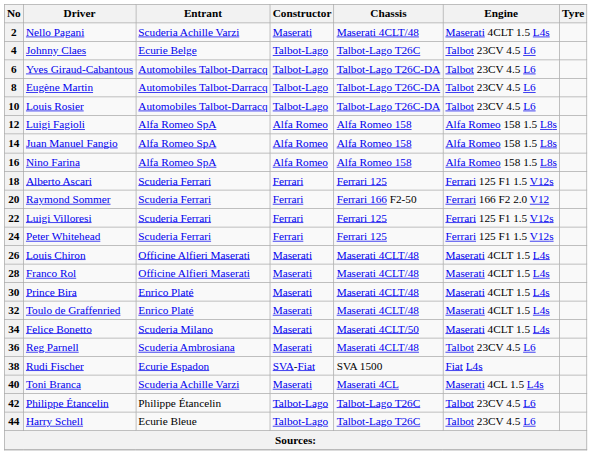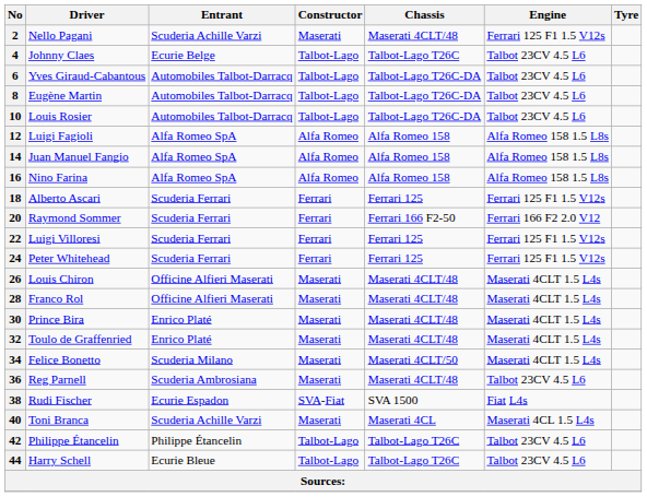 <table class="wikitable sortable" style="font-size: 95%;">
 <tr>
 <th>No</th>
 <th>Driver</th>
 <th>Entrant</th>
 <th>Constructor</th>
 <th>Chassis</th>
 <th>Engine</th>
 <th>Tyre</th>
 </tr>
 <tr>
 <th>2</th>
 <td> <a href='#'>Nello Pagani</a></td>
 <td><a href='#'>Scuderia Achille Varzi</a></td>
 <td><a href='#'>Maserati</a></td>
 <td><a href='#'>Maserati 4CLT/48</a></td>
-<td><a href='#'>Maserati</a> 4CLT 1.5 <a href='#'>L4</a><a href='#'>s</a></td>
+<td><a href='#'>Ferrari</a> 125 F1 1.5 <a href='#'>V12</a><a href='#'>s</a></td>
 <td align="center"></td>
 </tr>
 <tr>
 <th>4</th>
 <td> <a href='#'>Johnny Claes</a></td>
 <td><a href='#'>Ecurie Belge</a></td>
 <td><a href='#'>Talbot-Lago</a></td>
 <td><a href='#'>Talbot-Lago T26C</a></td>
 <td><a href='#'>Talbot</a> 23CV 4.5 <a href='#'>L6</a></td>
 <td align="center"></td>
 </tr>
 <tr>
 <th>6</th>
 <td> <a href='#'>Yves Giraud-Cabantous</a></td>
 <td><a href='#'>Automobiles Talbot-Darracq</a></td>
 <td><a href='#'>Talbot-Lago</a></td>
 <td><a href='#'>Talbot-Lago T26C-DA</a></td>
 <td><a href='#'>Talbot</a> 23CV 4.5 <a href='#'>L6</a></td>
 <td align="center"></td>
 </tr>
 <tr>
 <th>8</th>
 <td> <a href='#'>Eugène Martin</a></td>
 <td><a href='#'>Automobiles Talbot-Darracq</a></td>
 <td><a href='#'>Talbot-Lago</a></td>
 <td><a href='#'>Talbot-Lago T26C-DA</a></td>
 <td><a href='#'>Talbot</a> 23CV 4.5 <a href='#'>L6</a></td>
 <td align="center"></td>
 </tr>
 <tr>
 <th>10</th>
 <td> <a href='#'>Louis Rosier</a></td>
 <td><a href='#'>Automobiles Talbot-Darracq</a></td>
 <td><a href='#'>Talbot-Lago</a></td>
 <td><a href='#'>Talbot-Lago T26C-DA</a></td>
 <td><a href='#'>Talbot</a> 23CV 4.5 <a href='#'>L6</a></td>
 <td align="center"></td>
 </tr>
 <tr>
 <th>12</th>
 <td> <a href='#'>Luigi Fagioli</a></td>
 <td><a href='#'>Alfa Romeo SpA</a></td>
 <td><a href='#'>Alfa Romeo</a></td>
 <td><a href='#'>Alfa Romeo 158</a></td>
 <td><a href='#'>Alfa Romeo</a> 158 1.5 <a href='#'>L8</a><a href='#'>s</a></td>
 <td align="center"></td>
 </tr>
 <tr>
 <th>14</th>
 <td> <a href='#'>Juan Manuel Fangio</a></td>
 <td><a href='#'>Alfa Romeo SpA</a></td>
 <td><a href='#'>Alfa Romeo</a></td>
 <td><a href='#'>Alfa Romeo 158</a></td>
 <td><a href='#'>Alfa Romeo</a> 158 1.5 <a href='#'>L8</a><a href='#'>s</a></td>
 <td align="center"></td>
 </tr>
 <tr>
 <th>16</th>
 <td> <a href='#'>Nino Farina</a></td>
 <td><a href='#'>Alfa Romeo SpA</a></td>
 <td><a href='#'>Alfa Romeo</a></td>
 <td><a href='#'>Alfa Romeo 158</a></td>
 <td><a href='#'>Alfa Romeo</a> 158 1.5 <a href='#'>L8</a><a href='#'>s</a></td>
 <td align="center"></td>
 </tr>
 <tr>
 <th>18</th>
 <td> <a href='#'>Alberto Ascari</a></td>
 <td><a href='#'>Scuderia Ferrari</a></td>
 <td><a href='#'>Ferrari</a></td>
 <td><a href='#'>Ferrari 125</a></td>
 <td><a href='#'>Ferrari</a> 125 F1 1.5 <a href='#'>V12</a><a href='#'>s</a></td>
 <td align="center"></td>
 </tr>
 <tr>
 <th>20</th>
 <td> <a href='#'>Raymond Sommer</a></td>
 <td><a href='#'>Scuderia Ferrari</a></td>
 <td><a href='#'>Ferrari</a></td>
 <td><a href='#'>Ferrari 166</a> F2-50</td>
 <td><a href='#'>Ferrari</a> 166 F2 2.0 <a href='#'>V12</a></td>
 <td align="center"></td>
 </tr>
 <tr>
 <th>22</th>
 <td> <a href='#'>Luigi Villoresi</a></td>
 <td><a href='#'>Scuderia Ferrari</a></td>
 <td><a href='#'>Ferrari</a></td>
 <td><a href='#'>Ferrari 125</a></td>
 <td><a href='#'>Ferrari</a> 125 F1 1.5 <a href='#'>V12</a><a href='#'>s</a></td>
 <td align="center"></td>
 </tr>
 <tr>
 <th>24</th>
 <td> <a href='#'>Peter Whitehead</a></td>
 <td><a href='#'>Scuderia Ferrari</a></td>
 <td><a href='#'>Ferrari</a></td>
 <td><a href='#'>Ferrari 125</a></td>
 <td><a href='#'>Ferrari</a> 125 F1 1.5 <a href='#'>V12</a><a href='#'>s</a></td>
 <td align="center"></td>
 </tr>
 <tr>
 <th>26</th>
 <td> <a href='#'>Louis Chiron</a></td>
 <td><a href='#'>Officine Alfieri Maserati</a></td>
 <td><a href='#'>Maserati</a></td>
 <td><a href='#'>Maserati 4CLT/48</a></td>
 <td><a href='#'>Maserati</a> 4CLT 1.5 <a href='#'>L4</a><a href='#'>s</a></td>
 <td align="center"></td>
 </tr>
 <tr>
 <th>28</th>
 <td> <a href='#'>Franco Rol</a></td>
 <td><a href='#'>Officine Alfieri Maserati</a></td>
 <td><a href='#'>Maserati</a></td>
 <td><a href='#'>Maserati 4CLT/48</a></td>
 <td><a href='#'>Maserati</a> 4CLT 1.5 <a href='#'>L4</a><a href='#'>s</a></td>
 <td align="center"></td>
 </tr>
 <tr>
 <th>30</th>
 <td> <a href='#'>Prince Bira</a></td>
 <td><a href='#'>Enrico Platé</a></td>
 <td><a href='#'>Maserati</a></td>
 <td><a href='#'>Maserati 4CLT/48</a></td>
 <td><a href='#'>Maserati</a> 4CLT 1.5 <a href='#'>L4</a><a href='#'>s</a></td>
 <td align="center"></td>
 </tr>
 <tr>
 <th>32</th>
 <td> <a href='#'>Toulo de Graffenried</a></td>
 <td><a href='#'>Enrico Platé</a></td>
 <td><a href='#'>Maserati</a></td>
 <td><a href='#'>Maserati 4CLT/48</a></td>
 <td><a href='#'>Maserati</a> 4CLT 1.5 <a href='#'>L4</a><a href='#'>s</a></td>
 <td align="center"></td>
 </tr>
 <tr>
 <th>34</th>
 <td> <a href='#'>Felice Bonetto</a></td>
 <td><a href='#'>Scuderia Milano</a></td>
 <td><a href='#'>Maserati</a></td>
 <td><a href='#'>Maserati 4CLT/50</a></td>
 <td><a href='#'>Maserati</a> 4CLT 1.5 <a href='#'>L4</a><a href='#'>s</a></td>
 <td align="center"></td>
 </tr>
 <tr>
 <th>36</th>
 <td> <a href='#'>Reg Parnell</a></td>
 <td><a href='#'>Scuderia Ambrosiana</a></td>
 <td><a href='#'>Maserati</a></td>
 <td><a href='#'>Maserati 4CLT/48</a></td>
 <td><a href='#'>Talbot</a> 23CV 4.5 <a href='#'>L6</a></td>
 <td align="center"></td>
 </tr>
 <tr>
 <th>38</th>
 <td> <a href='#'>Rudi Fischer</a></td>
 <td><a href='#'>Ecurie Espadon</a></td>
 <td><a href='#'>SVA</a>-<a href='#'>Fiat</a></td>
 <td>SVA 1500</td>
 <td><a href='#'>Fiat</a> <a href='#'>L4</a><a href='#'>s</a></td>
 <td align="center"></td>
 </tr>
 <tr>
 <th>40</th>
 <td> <a href='#'>Toni Branca</a></td>
 <td><a href='#'>Scuderia Achille Varzi</a></td>
 <td><a href='#'>Maserati</a></td>
 <td><a href='#'>Maserati 4CL</a></td>
 <td><a href='#'>Maserati</a> 4CL 1.5 <a href='#'>L4</a><a href='#'>s</a></td>
 <td align="center"></td>
 </tr>
 <tr>
 <th>42</th>
 <td> <a href='#'>Philippe Étancelin</a></td>
 <td>Philippe Étancelin</td>
 <td><a href='#'>Talbot-Lago</a></td>
 <td><a href='#'>Talbot-Lago T26C</a></td>
 <td><a href='#'>Talbot</a> 23CV 4.5 <a href='#'>L6</a></td>
 <td align="center"></td>
 </tr>
 <tr>
 <th>44</th>
 <td> <a href='#'>Harry Schell</a></td>
 <td>Ecurie Bleue</td>
 <td><a href='#'>Talbot-Lago</a></td>
 <td><a href='#'>Talbot-Lago T26C</a></td>
 <td><a href='#'>Talbot</a> 23CV 4.5 <a href='#'>L6</a></td>
 <td align="center"></td>
 </tr>
 <tr style="background-color:#E5E4E2" align="center">
 <th colspan=7>Sources: </th>
 </tr>
 <tr>
 </tr>
 </table>
